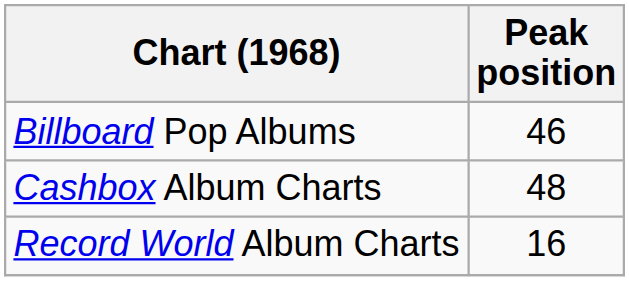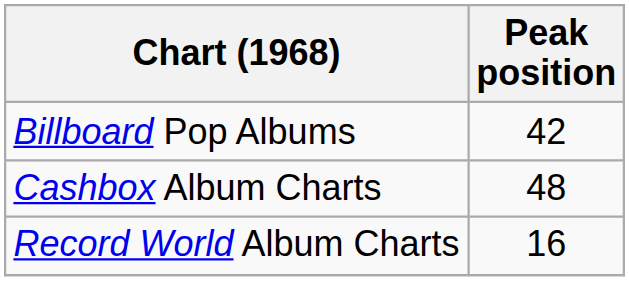 <table class="wikitable">
 <tr>
 <th>Chart (1968)</th>
 <th>Peak<br>position</th>
 </tr>
 <tr>
 <td><em><a href='#'>Billboard</a></em> Pop Albums</td>
-<td align="center">46</td>
+<td align="center">42</td>
 </tr>
 <tr>
 <td><em><a href='#'>Cashbox</a></em> Album Charts</td>
 <td align="center">48</td>
 </tr>
 <tr>
 <td><em><a href='#'>Record World</a></em> Album Charts</td>
 <td align="center">16</td>
 </tr>
 <tr>
 </tr>
 </table>
